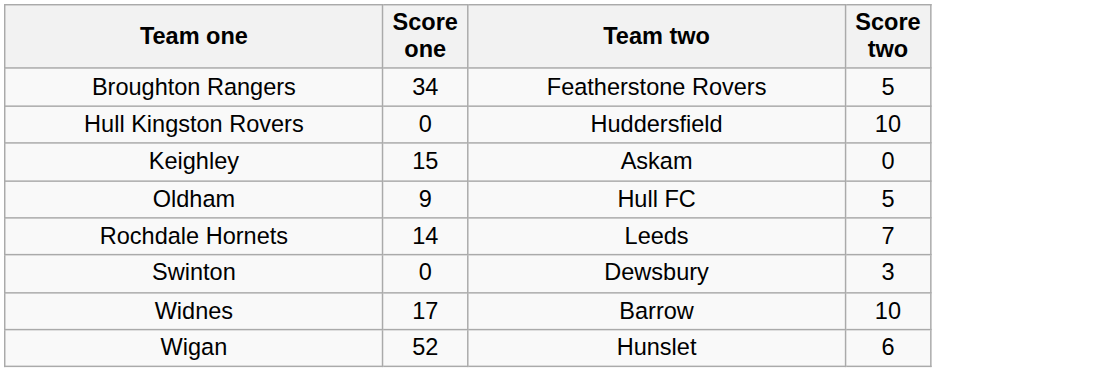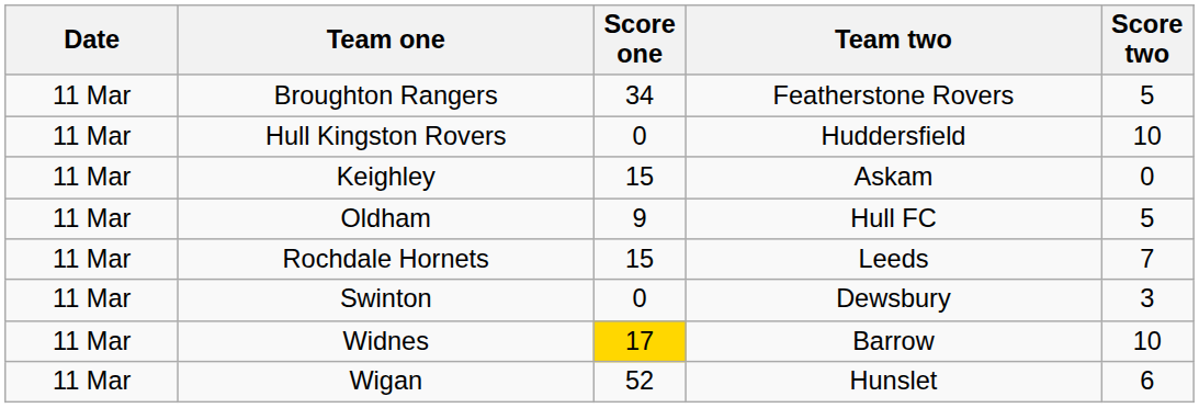 <table class="wikitable" style="text-align: center">
 <tr>
+<th width=100>Date</th>
 <th width=250>Team one</th>
 <th width=50>Score one</th>
 <th width=250>Team two</th>
 <th width=50>Score two</th>
 </tr>
 <tr>
+<td>11 Mar</td>
 <td>Broughton Rangers</td>
 <td>34</td>
 <td>Featherstone Rovers</td>
 <td>5</td>
 </tr>
 <tr>
+<td>11 Mar</td>
 <td>Hull Kingston Rovers</td>
 <td>0</td>
 <td>Huddersfield</td>
 <td>10</td>
 </tr>
 <tr>
+<td>11 Mar</td>
 <td>Keighley</td>
 <td>15</td>
 <td>Askam</td>
 <td>0</td>
 </tr>
 <tr>
+<td>11 Mar</td>
 <td>Oldham</td>
 <td>9</td>
 <td>Hull FC</td>
 <td>5</td>
 </tr>
 <tr>
+<td>11 Mar</td>
 <td>Rochdale Hornets</td>
-<td>14</td>
+<td>15</td>
 <td>Leeds</td>
 <td>7</td>
 </tr>
 <tr>
+<td>11 Mar</td>
 <td>Swinton</td>
 <td>0</td>
 <td>Dewsbury</td>
 <td>3</td>
 </tr>
 <tr>
+<td>11 Mar</td>
 <td>Widnes</td>
-<td>17</td>
+<td style="background: gold;">17</td>
 <td>Barrow</td>
 <td>10</td>
 </tr>
 <tr>
+<td>11 Mar</td>
 <td>Wigan</td>
 <td>52</td>
 <td>Hunslet</td>
 <td>6</td>
 </tr>
 </table>
